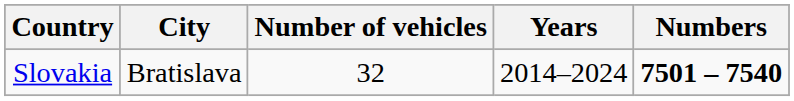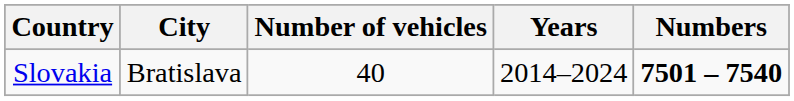 <table class="wikitable" style="text-align: center; margin-bottom: 10px;">
 <tr>
 <th>Country</th>
 <th>City</th>
 <th>Number of vehicles<br></th>
 <th>Years</th>
 <th>Numbers</th>
 </tr>
 <tr>
 <td><a href='#'>Slovakia</a></td>
 <td>Bratislava</td>
-<td>32</td>
+<td>40</td>
 <td>2014–2024</td>
 <td><strong>7501 – 7540</strong></td>
 </tr>
 </table>
